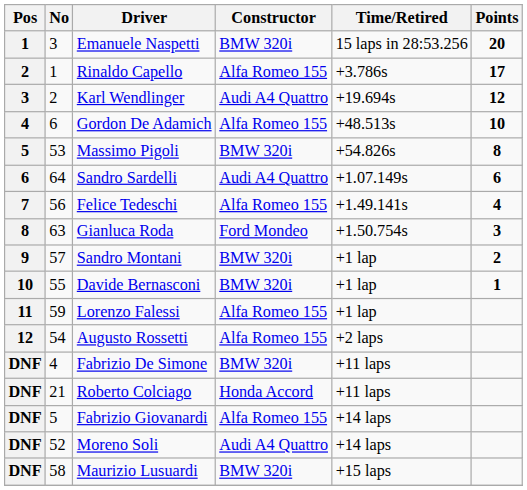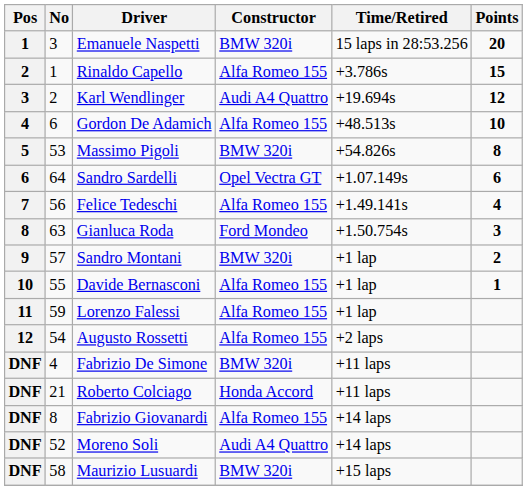 <table class="wikitable" style="font-size: 85%;">
 <tr>
 <th>Pos</th>
 <th>No</th>
 <th>Driver</th>
 <th>Constructor</th>
 <th>Time/Retired</th>
 <th>Points</th>
 </tr>
 <tr>
 <th>1</th>
 <td>3</td>
 <td> <a href='#'>Emanuele Naspetti</a></td>
 <td><a href='#'>BMW 320i</a></td>
 <td>15 laps in 28:53.256</td>
 <td align=center><strong>20</strong></td>
 </tr>
 <tr>
 <th>2</th>
 <td>1</td>
 <td> <a href='#'>Rinaldo Capello</a></td>
 <td><a href='#'>Alfa Romeo 155</a></td>
 <td>+3.786s</td>
-<td align=center><strong>17</strong></td>
+<td align=center><strong>15</strong></td>
 </tr>
 <tr>
 <th>3</th>
 <td>2</td>
 <td> <a href='#'>Karl Wendlinger</a></td>
 <td><a href='#'>Audi A4 Quattro</a></td>
 <td>+19.694s</td>
 <td align=center><strong>12</strong></td>
 </tr>
 <tr>
 <th>4</th>
 <td>6</td>
 <td> <a href='#'>Gordon De Adamich</a></td>
 <td><a href='#'>Alfa Romeo 155</a></td>
 <td>+48.513s</td>
 <td align=center><strong>10</strong></td>
 </tr>
 <tr>
 <th>5</th>
 <td>53</td>
 <td> <a href='#'>Massimo Pigoli</a></td>
 <td><a href='#'>BMW 320i</a></td>
 <td>+54.826s</td>
 <td align=center><strong>8</strong></td>
 </tr>
 <tr>
 <th>6</th>
 <td>64</td>
 <td> <a href='#'>Sandro Sardelli</a></td>
-<td><a href='#'>Audi A4 Quattro</a></td>
+<td><a href='#'> Opel Vectra GT</a></td>
 <td>+1.07.149s</td>
 <td align=center><strong>6</strong></td>
 </tr>
 <tr>
 <th>7</th>
 <td>56</td>
 <td> <a href='#'>Felice Tedeschi</a></td>
 <td><a href='#'>Alfa Romeo 155</a></td>
 <td>+1.49.141s</td>
 <td align=center><strong>4</strong></td>
 </tr>
 <tr>
 <th>8</th>
 <td>63</td>
 <td> <a href='#'>Gianluca Roda</a></td>
 <td><a href='#'>Ford Mondeo</a></td>
 <td>+1.50.754s</td>
 <td align=center><strong>3</strong></td>
 </tr>
 <tr>
 <th>9</th>
 <td>57</td>
 <td> <a href='#'>Sandro Montani</a></td>
 <td><a href='#'>BMW 320i</a></td>
 <td>+1 lap</td>
 <td align=center><strong>2</strong></td>
 </tr>
 <tr>
 <th>10</th>
 <td>55</td>
 <td> <a href='#'>Davide Bernasconi</a></td>
-<td><a href='#'>BMW 320i</a></td>
+<td><a href='#'>Alfa Romeo 155</a></td>
 <td>+1 lap</td>
 <td align=center><strong>1</strong></td>
 </tr>
 <tr>
 <th>11</th>
 <td>59</td>
 <td> <a href='#'>Lorenzo Falessi</a></td>
 <td><a href='#'>Alfa Romeo 155</a></td>
 <td>+1 lap</td>
 <td></td>
 </tr>
 <tr>
 <th>12</th>
 <td>54</td>
 <td> <a href='#'>Augusto Rossetti</a></td>
 <td><a href='#'>Alfa Romeo 155</a></td>
 <td>+2 laps</td>
 <td></td>
 </tr>
 <tr>
 <th>DNF</th>
 <td>4</td>
 <td> <a href='#'>Fabrizio De Simone</a></td>
 <td><a href='#'>BMW 320i</a></td>
 <td>+11 laps</td>
 <td></td>
 </tr>
 <tr>
 <th>DNF</th>
 <td>21</td>
 <td> <a href='#'>Roberto Colciago</a></td>
 <td><a href='#'>Honda Accord</a></td>
 <td>+11 laps</td>
 <td></td>
 </tr>
 <tr>
 <th>DNF</th>
-<td>5</td>
+<td>8</td>
 <td> <a href='#'>Fabrizio Giovanardi</a></td>
 <td><a href='#'>Alfa Romeo 155</a></td>
 <td>+14 laps</td>
 <td></td>
 </tr>
 <tr>
 <th>DNF</th>
 <td>52</td>
 <td> <a href='#'>Moreno Soli</a></td>
 <td><a href='#'>Audi A4 Quattro</a></td>
 <td>+14 laps</td>
 <td></td>
 </tr>
 <tr>
 <th>DNF</th>
 <td>58</td>
 <td> <a href='#'>Maurizio Lusuardi</a></td>
 <td><a href='#'>BMW 320i</a></td>
 <td>+15 laps</td>
 <td></td>
 </tr>
 <tr>
 </tr>
 </table>
